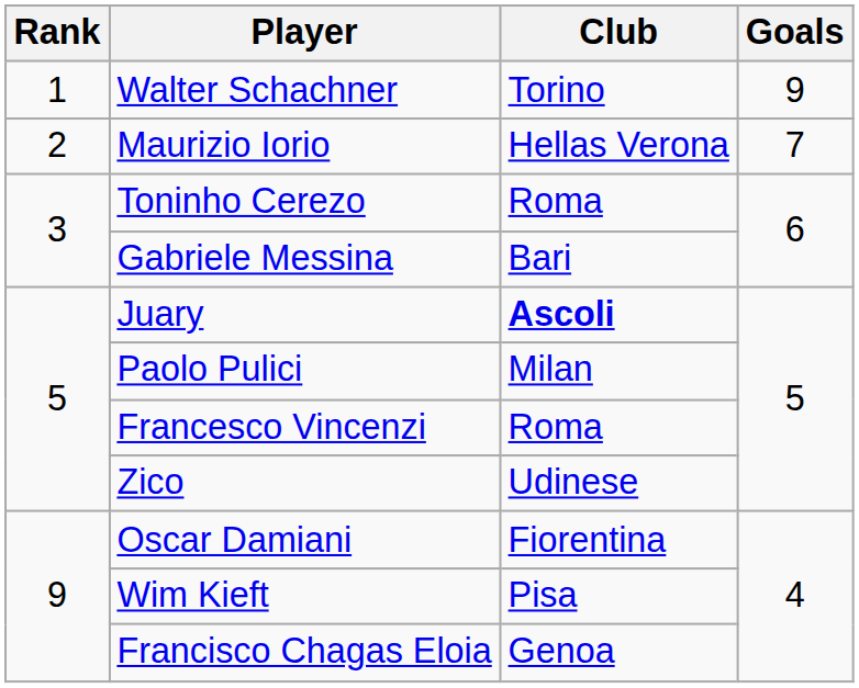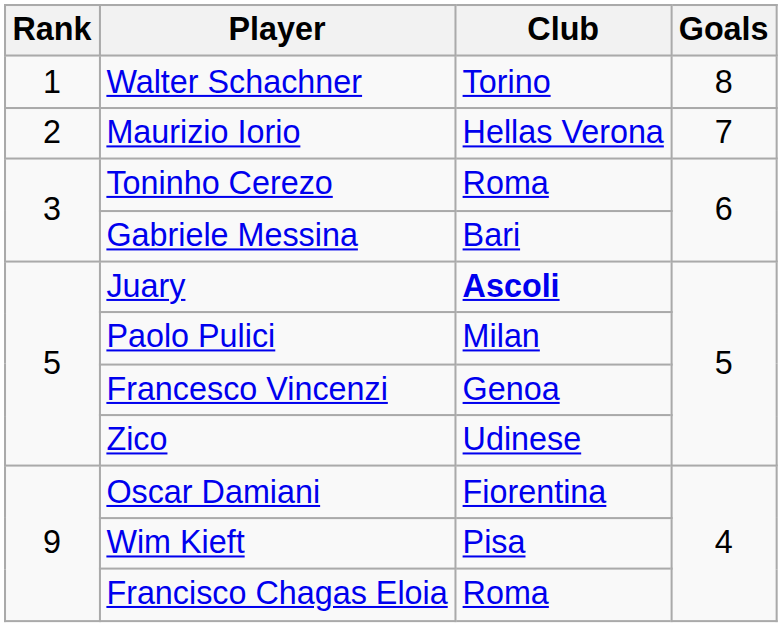 <table class="wikitable sortable" style="text-align:center">
 <tr>
 <th>Rank</th>
 <th>Player</th>
 <th>Club</th>
 <th>Goals</th>
 </tr>
 <tr>
 <td>1</td>
 <td align="left"><strong></strong> <a href='#'>Walter Schachner</a></td>
 <td align="left"><a href='#'>Torino</a></td>
-<td>9</td>
+<td>8</td>
 </tr>
 <tr>
 <td>2</td>
 <td align="left"><strong></strong> <a href='#'>Maurizio Iorio</a></td>
 <td align="left"><a href='#'>Hellas Verona</a></td>
 <td>7</td>
 </tr>
 <tr>
 <td rowspan="2">3</td>
 <td align="left"><strong></strong> <a href='#'>Toninho Cerezo</a></td>
 <td align="left"><a href='#'>Roma</a></td>
 <td rowspan="2">6</td>
 </tr>
 <tr>
 <td align="left"><strong></strong> <a href='#'>Gabriele Messina</a></td>
 <td align="left"><a href='#'>Bari</a></td>
 </tr>
 <tr>
 <td rowspan="4">5</td>
 <td align="left"><strong></strong> <a href='#'>Juary</a></td>
 <td align="left"><strong><a href='#'>Ascoli</a></strong></td>
 <td rowspan="4">5</td>
 </tr>
 <tr>
 <td align="left"><strong></strong> <a href='#'>Paolo Pulici</a></td>
 <td align="left"><a href='#'>Milan</a></td>
 </tr>
 <tr>
 <td align="left"><strong></strong> <a href='#'>Francesco Vincenzi</a></td>
-<td align="left"><a href='#'>Roma</a></td>
+<td align="left"><a href='#'>Genoa</a></td>
 </tr>
 <tr>
 <td align="left"><strong></strong> <a href='#'>Zico</a></td>
 <td align="left"><a href='#'>Udinese</a></td>
 </tr>
 <tr>
 <td rowspan="3">9</td>
 <td align="left"><strong></strong> <a href='#'>Oscar Damiani</a></td>
 <td align="left"><a href='#'>Fiorentina</a></td>
 <td rowspan="3">4</td>
 </tr>
 <tr>
 <td align="left"><strong></strong> <a href='#'>Wim Kieft</a></td>
 <td align="left"><a href='#'>Pisa</a></td>
 </tr>
 <tr>
 <td align="left"><strong></strong> <a href='#'>Francisco Chagas Eloia</a></td>
-<td align="left"><a href='#'>Genoa</a></td>
+<td align="left"><a href='#'>Roma</a></td>
 </tr>
 </table>
